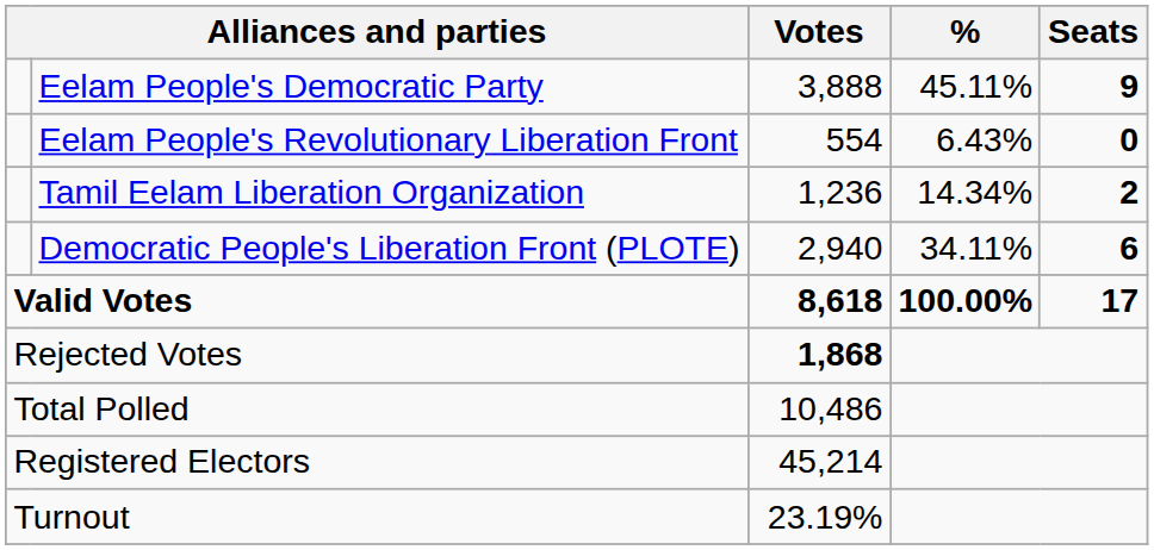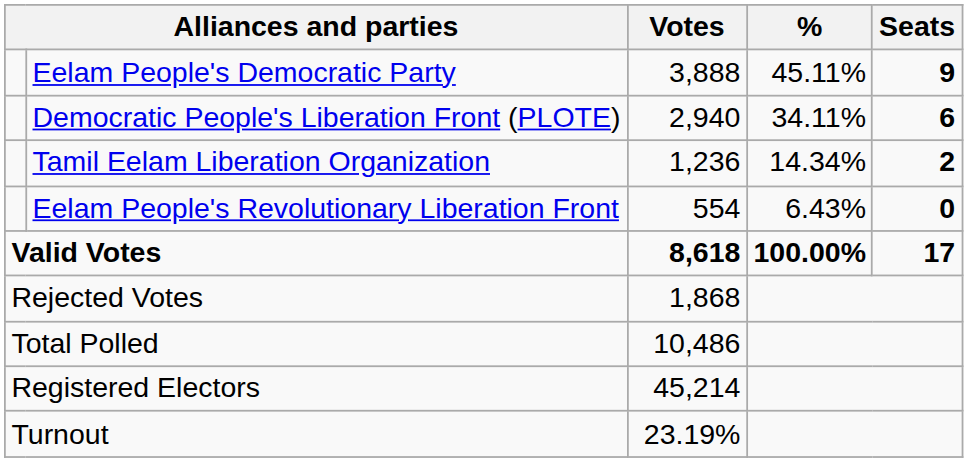 <table class="wikitable" border="1" style="text-align:right;">
 <tr>
 <th valign=bottom align=left colspan=2>Alliances and parties</th>
 <th valign=bottom align=center width="60">Votes</th>
 <th valign=bottom align=center width="50">%</th>
 <th valign=bottom align=center>Seats</th>
 </tr>
 <tr>
 <td bgcolor=> </td>
 <td align=left><a href='#'>Eelam People's Democratic Party</a></td>
 <td>3,888</td>
 <td>45.11%</td>
 <td><strong>9</strong></td>
 </tr>
 <tr>
 <td bgcolor=> </td>
-<td align=left><a href='#'>Eelam People's Revolutionary Liberation Front</a></td>
-<td>554</td>
-<td>6.43%</td>
-<td><strong>0</strong></td>
+<td align=left><a href='#'>Democratic People's Liberation Front</a> (<a href='#'>PLOTE</a>)</td>
+<td>2,940</td>
+<td>34.11%</td>
+<td><strong>6</strong></td>
 </tr>
 <tr>
 <td bgcolor=> </td>
 <td align=left><a href='#'>Tamil Eelam Liberation Organization</a></td>
 <td>1,236</td>
 <td>14.34%</td>
 <td><strong>2</strong></td>
 </tr>
 <tr>
 <td bgcolor=> </td>
-<td align=left><a href='#'>Democratic People's Liberation Front</a> (<a href='#'>PLOTE</a>)</td>
-<td>2,940</td>
-<td>34.11%</td>
-<td><strong>6</strong></td>
+<td align=left><a href='#'>Eelam People's Revolutionary Liberation Front</a></td>
+<td>554</td>
+<td>6.43%</td>
+<td><strong>0</strong></td>
 </tr>
 <tr>
 <td colspan=2 align=left><strong>Valid Votes</strong></td>
 <td><strong>8,618</strong></td>
 <td><strong>100.00%</strong></td>
 <td><strong>17</strong></td>
 </tr>
 <tr>
 <td colspan=2 align=left>Rejected Votes</td>
-<td><strong>1,868</strong></td>
+<td>1,868</td>
 <td colspan=2></td>
 </tr>
 <tr>
 <td colspan=2 align=left>Total Polled</td>
 <td>10,486</td>
 <td colspan=2></td>
 </tr>
 <tr>
 <td colspan=2 align=left>Registered Electors</td>
 <td>45,214</td>
 <td colspan=2></td>
 </tr>
 <tr>
 <td colspan=2 align=left>Turnout</td>
 <td>23.19%</td>
 <td colspan=2></td>
 </tr>
 </table>
